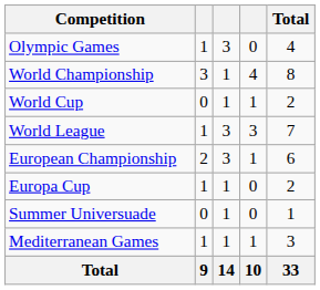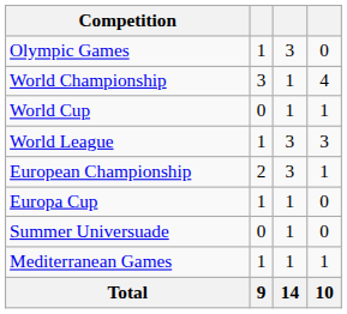 <table class="wikitable" width=30% style="font-size:90%; text-align:center;">
 <tr>
 <th>Competition</th>
 <th></th>
 <th></th>
 <th></th>
-<th>Total</th>
 </tr>
 <tr>
 <td align=left><a href='#'>Olympic Games</a></td>
 <td>1</td>
 <td>3</td>
 <td>0</td>
-<td>4</td>
 </tr>
 <tr>
 <td align=left><a href='#'>World Championship</a></td>
 <td>3</td>
 <td>1</td>
 <td>4</td>
-<td>8</td>
 </tr>
 <tr>
 <td align=left><a href='#'>World Cup</a></td>
 <td>0</td>
 <td>1</td>
 <td>1</td>
-<td>2</td>
 </tr>
 <tr>
 <td align=left><a href='#'>World League</a></td>
 <td>1</td>
 <td>3</td>
 <td>3</td>
-<td>7</td>
 </tr>
 <tr>
 <td align=left><a href='#'>European Championship</a></td>
 <td>2</td>
 <td>3</td>
 <td>1</td>
-<td>6</td>
 </tr>
 <tr>
 <td align=left><a href='#'>Europa Cup</a></td>
 <td>1</td>
 <td>1</td>
 <td>0</td>
-<td>2</td>
 </tr>
 <tr>
 <td align=left><a href='#'>Summer Universuade</a></td>
 <td>0</td>
 <td>1</td>
 <td>0</td>
-<td>1</td>
 </tr>
 <tr>
 <td align=left><a href='#'>Mediterranean Games</a></td>
 <td>1</td>
 <td>1</td>
 <td>1</td>
-<td>3</td>
 </tr>
 <tr>
 <th>Total</th>
 <th>9</th>
 <th>14</th>
 <th>10</th>
-<th>33</th>
 </tr>
 </table>
